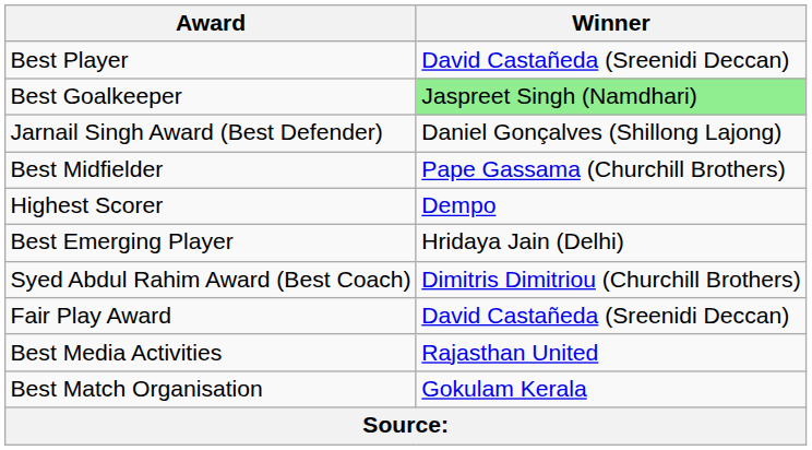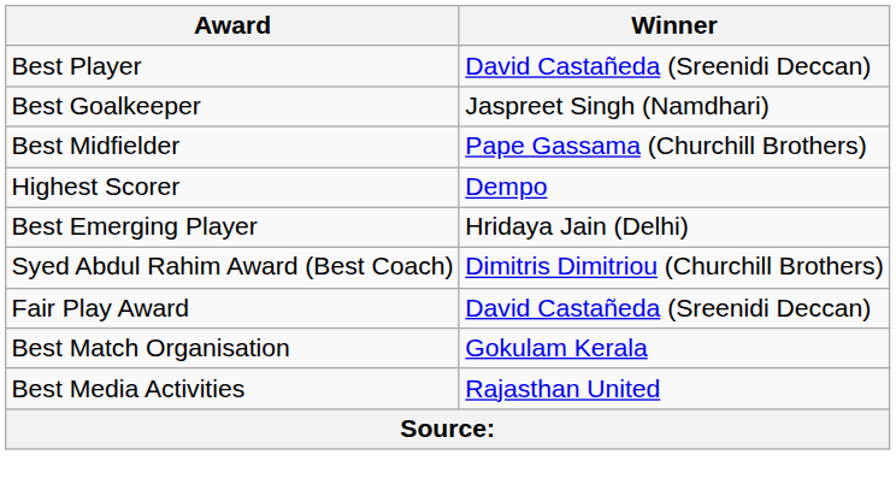 <table class="wikitable">
 <tr>
 <th>Award</th>
 <th>Winner</th>
 </tr>
 <tr>
 <td>Best Player</td>
 <td> <a href='#'>David Castañeda</a> (Sreenidi Deccan)</td>
 </tr>
 <tr>
 <td>Best Goalkeeper</td>
-<td style="background: lightgreen;"> Jaspreet Singh (Namdhari)</td>
-</tr>
-<tr>
-<td>Jarnail Singh Award (Best Defender)</td>
-<td> Daniel Gonçalves (Shillong Lajong)</td>
+<td> Jaspreet Singh (Namdhari)</td>
 </tr>
 <tr>
 <td>Best Midfielder</td>
 <td> <a href='#'>Pape Gassama</a> (Churchill Brothers)</td>
 </tr>
 <tr>
 <td>Highest Scorer</td>
 <td><a href='#'>Dempo</a></td>
 </tr>
 <tr>
 <td>Best Emerging Player</td>
 <td> Hridaya Jain (Delhi)</td>
 </tr>
 <tr>
 <td>Syed Abdul Rahim Award (Best Coach)</td>
 <td> <a href='#'>Dimitris Dimitriou</a> (Churchill Brothers)</td>
 </tr>
 <tr>
 <td>Fair Play Award</td>
 <td> <a href='#'>David Castañeda</a> (Sreenidi Deccan)</td>
 </tr>
 <tr>
+<td>Best Match Organisation</td>
+<td><a href='#'>Gokulam Kerala</a></td>
+</tr>
+<tr>
 <td>Best Media Activities</td>
 <td><a href='#'>Rajasthan United</a></td>
-</tr>
-<tr>
-<td>Best Match Organisation</td>
-<td><a href='#'>Gokulam Kerala</a></td>
 </tr>
 <tr>
 <th colspan="2">Source: </th>
 </tr>
 </table>
